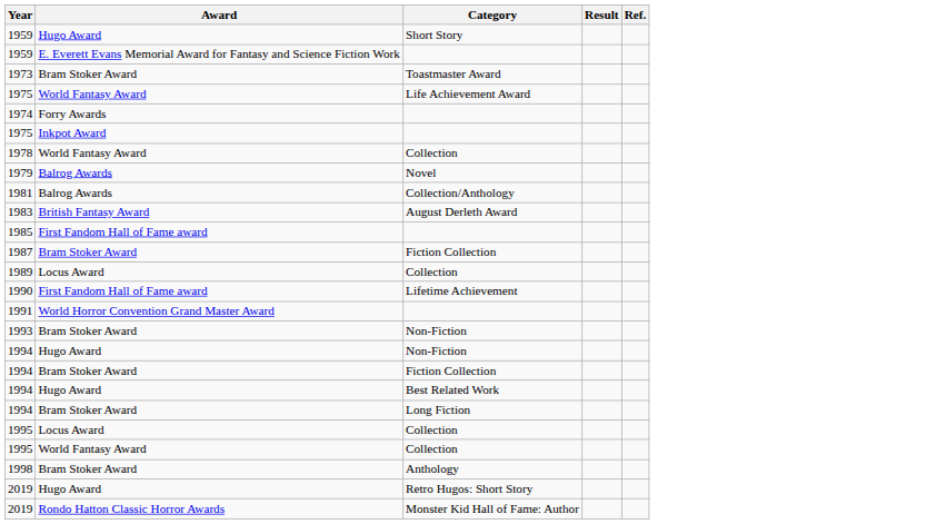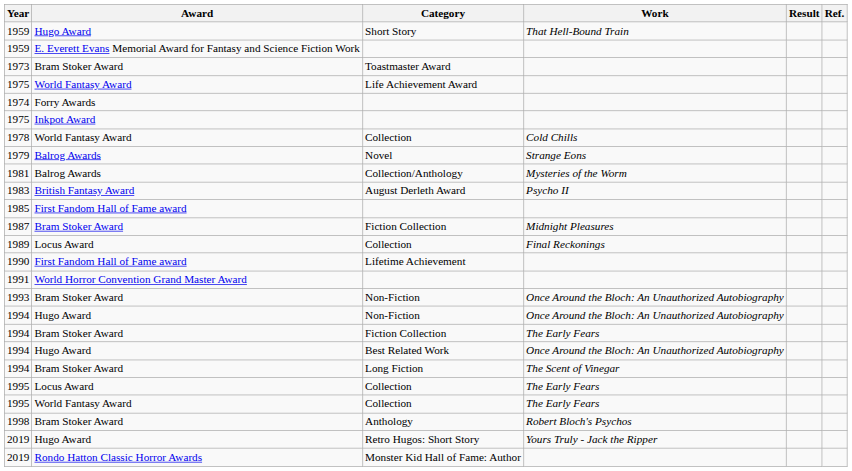 <table class="wikitable">
 <tr>
 <th>Year</th>
 <th>Award</th>
 <th>Category</th>
+<th>Work</th>
 <th>Result</th>
 <th>Ref.</th>
 </tr>
 <tr>
 <td>1959</td>
 <td><a href='#'>Hugo Award</a></td>
 <td>Short Story</td>
+<td><em>That Hell-Bound Train</em></td>
 <td></td>
 <td></td>
 </tr>
 <tr>
 <td>1959</td>
 <td><a href='#'>E. Everett Evans</a> Memorial Award for Fantasy and Science Fiction Work</td>
+<td></td>
 <td></td>
 <td></td>
 <td></td>
 </tr>
 <tr>
 <td>1973</td>
 <td>Bram Stoker Award</td>
 <td>Toastmaster Award</td>
 <td></td>
 <td></td>
+<td></td>
 </tr>
 <tr>
 <td>1975</td>
 <td><a href='#'>World Fantasy Award</a></td>
 <td>Life Achievement Award</td>
 <td></td>
 <td></td>
+<td></td>
 </tr>
 <tr>
 <td>1974</td>
 <td>Forry Awards</td>
+<td></td>
 <td></td>
 <td></td>
 <td></td>
 </tr>
 <tr>
 <td>1975</td>
 <td><a href='#'>Inkpot Award</a></td>
 <td></td>
 <td></td>
 <td></td>
+<td></td>
 </tr>
 <tr>
 <td>1978</td>
 <td>World Fantasy Award</td>
 <td>Collection</td>
+<td><em>Cold Chills</em></td>
 <td></td>
 <td></td>
 </tr>
 <tr>
 <td>1979</td>
 <td><a href='#'>Balrog Awards</a></td>
 <td>Novel</td>
+<td><em>Strange Eons</em></td>
 <td></td>
 <td></td>
 </tr>
 <tr>
 <td>1981</td>
 <td>Balrog Awards</td>
 <td>Collection/Anthology</td>
+<td><em>Mysteries of the Worm</em></td>
 <td></td>
 <td></td>
 </tr>
 <tr>
 <td>1983</td>
 <td><a href='#'>British Fantasy Award</a></td>
 <td>August Derleth Award</td>
+<td><em>Psycho II</em></td>
 <td></td>
 <td></td>
 </tr>
 <tr>
 <td>1985</td>
 <td><a href='#'>First Fandom Hall of Fame award</a></td>
 <td></td>
 <td></td>
 <td></td>
+<td></td>
 </tr>
 <tr>
 <td>1987</td>
 <td><a href='#'>Bram Stoker Award</a></td>
 <td>Fiction Collection</td>
+<td><em>Midnight Pleasures</em></td>
 <td></td>
 <td></td>
 </tr>
 <tr>
 <td>1989</td>
 <td>Locus Award</td>
 <td>Collection</td>
+<td><em>Final Reckonings</em></td>
 <td></td>
 <td></td>
 </tr>
 <tr>
 <td>1990</td>
 <td><a href='#'>First Fandom Hall of Fame award</a></td>
 <td>Lifetime Achievement</td>
 <td></td>
 <td></td>
+<td></td>
 </tr>
 <tr>
 <td>1991</td>
 <td><a href='#'>World Horror Convention Grand Master Award</a></td>
+<td></td>
 <td></td>
 <td></td>
 <td></td>
 </tr>
 <tr>
 <td>1993</td>
 <td>Bram Stoker Award</td>
 <td>Non-Fiction</td>
+<td><em>Once Around the Bloch: An Unauthorized Autobiography</em></td>
 <td></td>
 <td></td>
 </tr>
 <tr>
 <td>1994</td>
 <td>Hugo Award</td>
 <td>Non-Fiction</td>
+<td><em>Once Around the Bloch: An Unauthorized Autobiography</em></td>
 <td></td>
 <td></td>
 </tr>
 <tr>
 <td>1994</td>
 <td>Bram Stoker Award</td>
 <td>Fiction Collection</td>
+<td><em>The Early Fears</em></td>
 <td></td>
 <td></td>
 </tr>
 <tr>
 <td>1994</td>
 <td>Hugo Award</td>
 <td>Best Related Work</td>
+<td><em>Once Around the Bloch: An Unauthorized Autobiography</em></td>
 <td></td>
 <td></td>
 </tr>
 <tr>
 <td>1994</td>
 <td>Bram Stoker Award</td>
 <td>Long Fiction</td>
+<td><em>The Scent of Vinegar</em></td>
 <td></td>
 <td></td>
 </tr>
 <tr>
 <td>1995</td>
 <td>Locus Award</td>
 <td>Collection</td>
+<td><em>The Early Fears</em></td>
 <td></td>
 <td></td>
 </tr>
 <tr>
 <td>1995</td>
 <td>World Fantasy Award</td>
 <td>Collection</td>
+<td><em>The Early Fears</em></td>
 <td></td>
 <td></td>
 </tr>
 <tr>
 <td>1998</td>
 <td>Bram Stoker Award</td>
 <td>Anthology</td>
+<td><em>Robert Bloch's Psychos</em></td>
 <td></td>
 <td></td>
 </tr>
 <tr>
 <td>2019</td>
 <td>Hugo Award</td>
 <td>Retro Hugos: Short Story</td>
+<td><em>Yours Truly - Jack the Ripper</em></td>
 <td></td>
 <td></td>
 </tr>
 <tr>
 <td>2019</td>
 <td><a href='#'>Rondo Hatton Classic Horror Awards</a></td>
 <td>Monster Kid Hall of Fame: Author</td>
 <td></td>
 <td></td>
+<td></td>
 </tr>
 </table>
